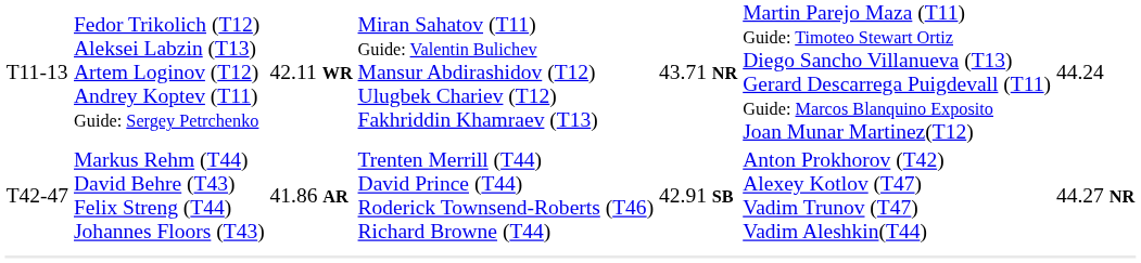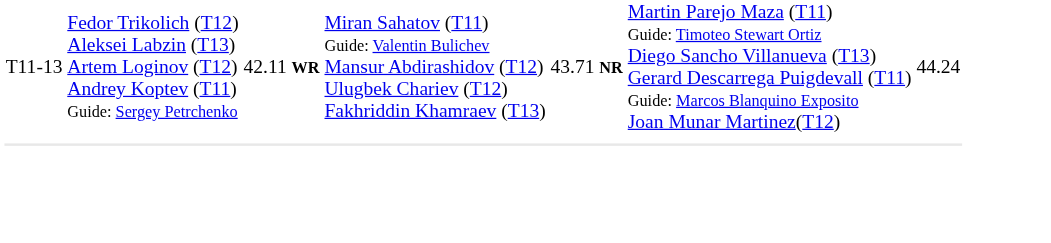 <table>
 <tr>
 <td>T11-13</td>
 <td><a href='#'>Fedor Trikolich</a> (<a href='#'>T12</a>)<br><a href='#'>Aleksei Labzin</a> (<a href='#'>T13</a>)<br><a href='#'>Artem Loginov</a> (<a href='#'>T12</a>)<br><a href='#'>Andrey Koptev</a> (<a href='#'>T11</a>)<br><small>Guide: <a href='#'>Sergey Petrchenko</a></small><br></td>
 <td>42.11 <small><strong>WR</strong></small></td>
 <td><a href='#'>Miran Sahatov</a> (<a href='#'>T11</a>)<br><small>Guide: <a href='#'>Valentin Bulichev</a></small><br><a href='#'>Mansur Abdirashidov</a> (<a href='#'>T12</a>)<br><a href='#'>Ulugbek Chariev</a> (<a href='#'>T12</a>)<br><a href='#'>Fakhriddin Khamraev</a> (<a href='#'>T13</a>)<br></td>
 <td>43.71 <small><strong>NR</strong></small></td>
 <td><a href='#'>Martin Parejo Maza</a> (<a href='#'>T11</a>)<br><small>Guide: <a href='#'>Timoteo Stewart Ortiz</a></small><br><a href='#'>Diego Sancho Villanueva</a> (<a href='#'>T13</a>)<br><a href='#'>Gerard Descarrega Puigdevall</a> (<a href='#'>T11</a>)<br><small>Guide: <a href='#'>Marcos Blanquino Exposito</a></small><br><a href='#'>Joan Munar Martinez</a>(<a href='#'>T12</a>)<br></td>
 <td>44.24</td>
 </tr>
 <tr>
-<td>T42-47</td>
-<td><a href='#'>Markus Rehm</a> (<a href='#'>T44</a>)<br><a href='#'>David Behre</a> (<a href='#'>T43</a>)<br><a href='#'>Felix Streng</a> (<a href='#'>T44</a>)<br><a href='#'>Johannes Floors</a> (<a href='#'>T43</a>)<br></td>
-<td>41.86 <small><strong>AR</strong></small></td>
-<td><a href='#'>Trenten Merrill</a> (<a href='#'>T44</a>)<br><a href='#'>David Prince</a> (<a href='#'>T44</a>)<br><a href='#'>Roderick Townsend-Roberts</a> (<a href='#'>T46</a>)<br><a href='#'>Richard Browne</a> (<a href='#'>T44</a>)<br></td>
-<td>42.91 <small><strong>SB</strong></small></td>
-<td><a href='#'>Anton Prokhorov</a> (<a href='#'>T42</a>)<br><a href='#'>Alexey Kotlov</a> (<a href='#'>T47</a>)<br><a href='#'>Vadim Trunov</a> (<a href='#'>T47</a>)<br><a href='#'>Vadim Aleshkin</a>(<a href='#'>T44</a>)<br></td>
-<td>44.27 <small><strong>NR</strong></small></td>
-</tr>
-<tr>
 <td colspan=7></td>
 </tr>
 <tr>
 </tr>
 <tr bgcolor= e8e8e8>
 <td colspan=7></td>
 </tr>
 </table>
